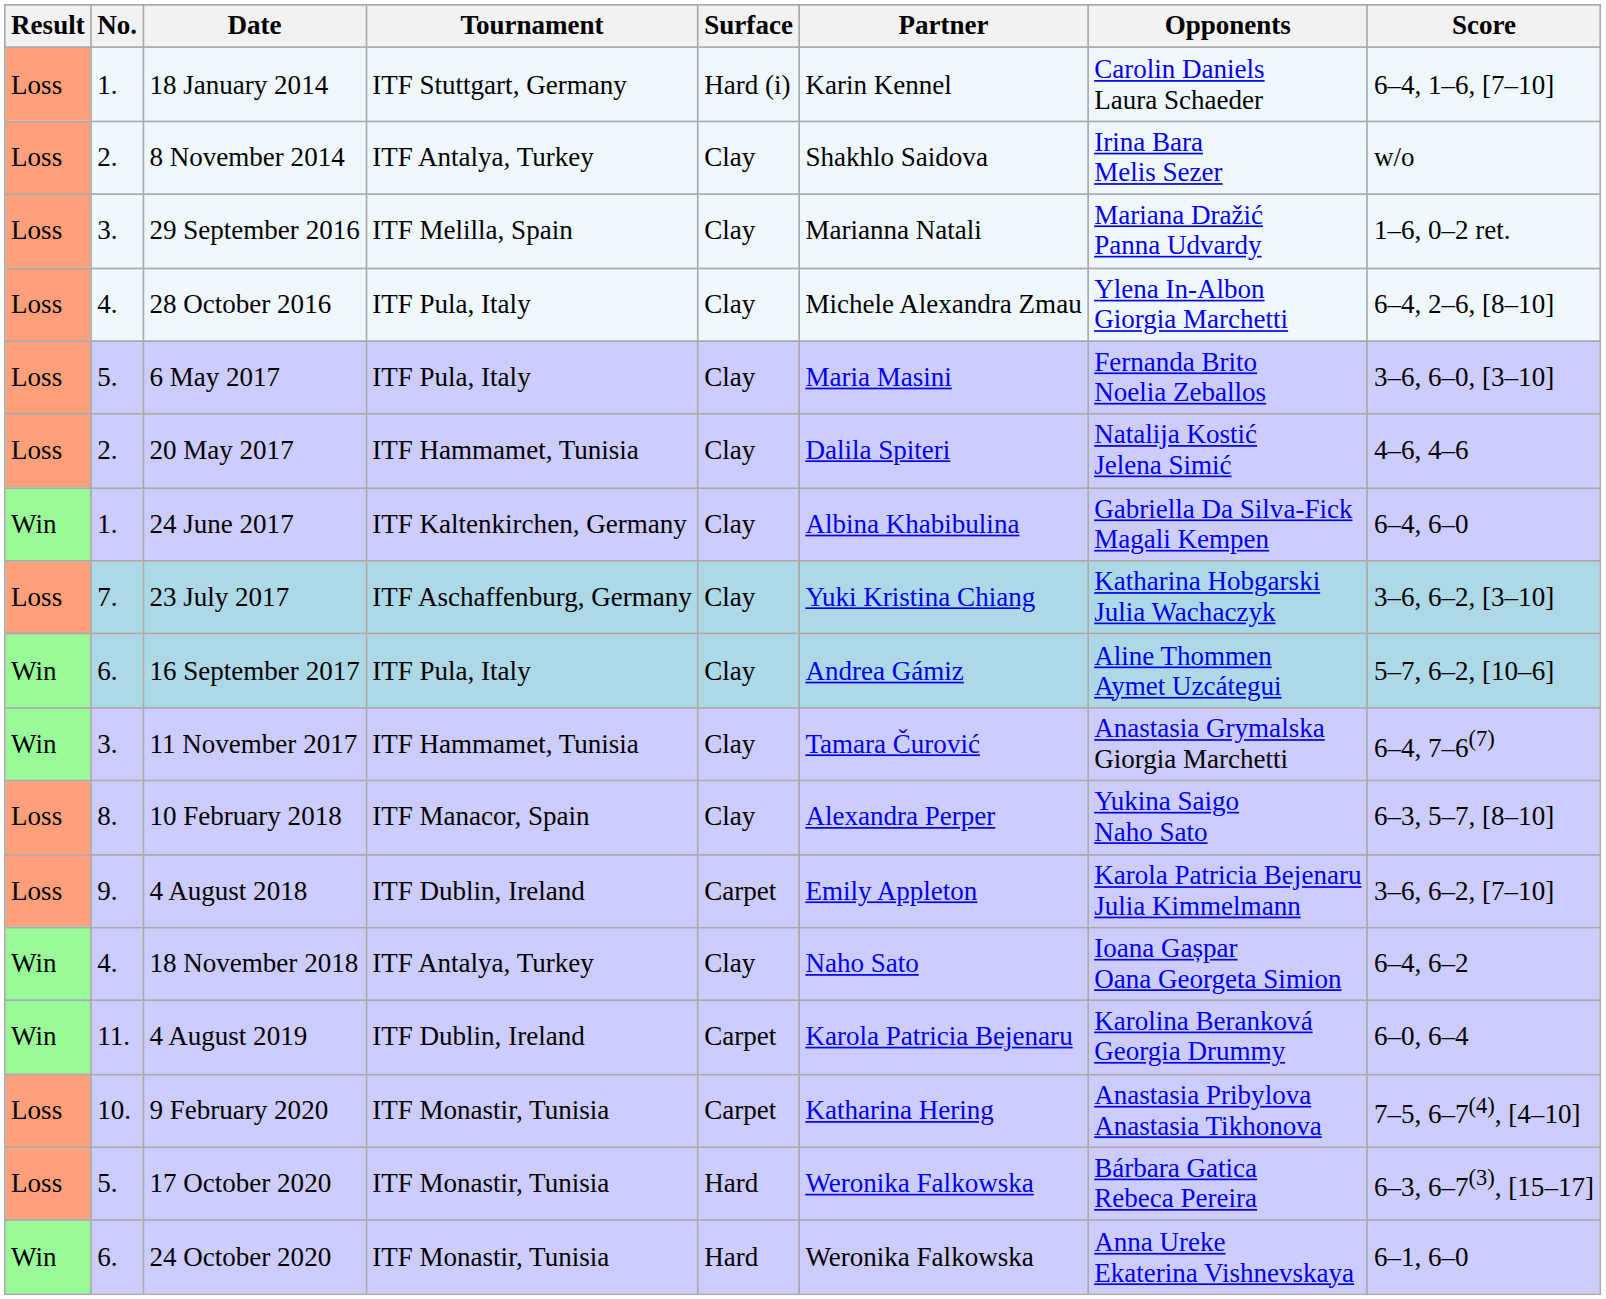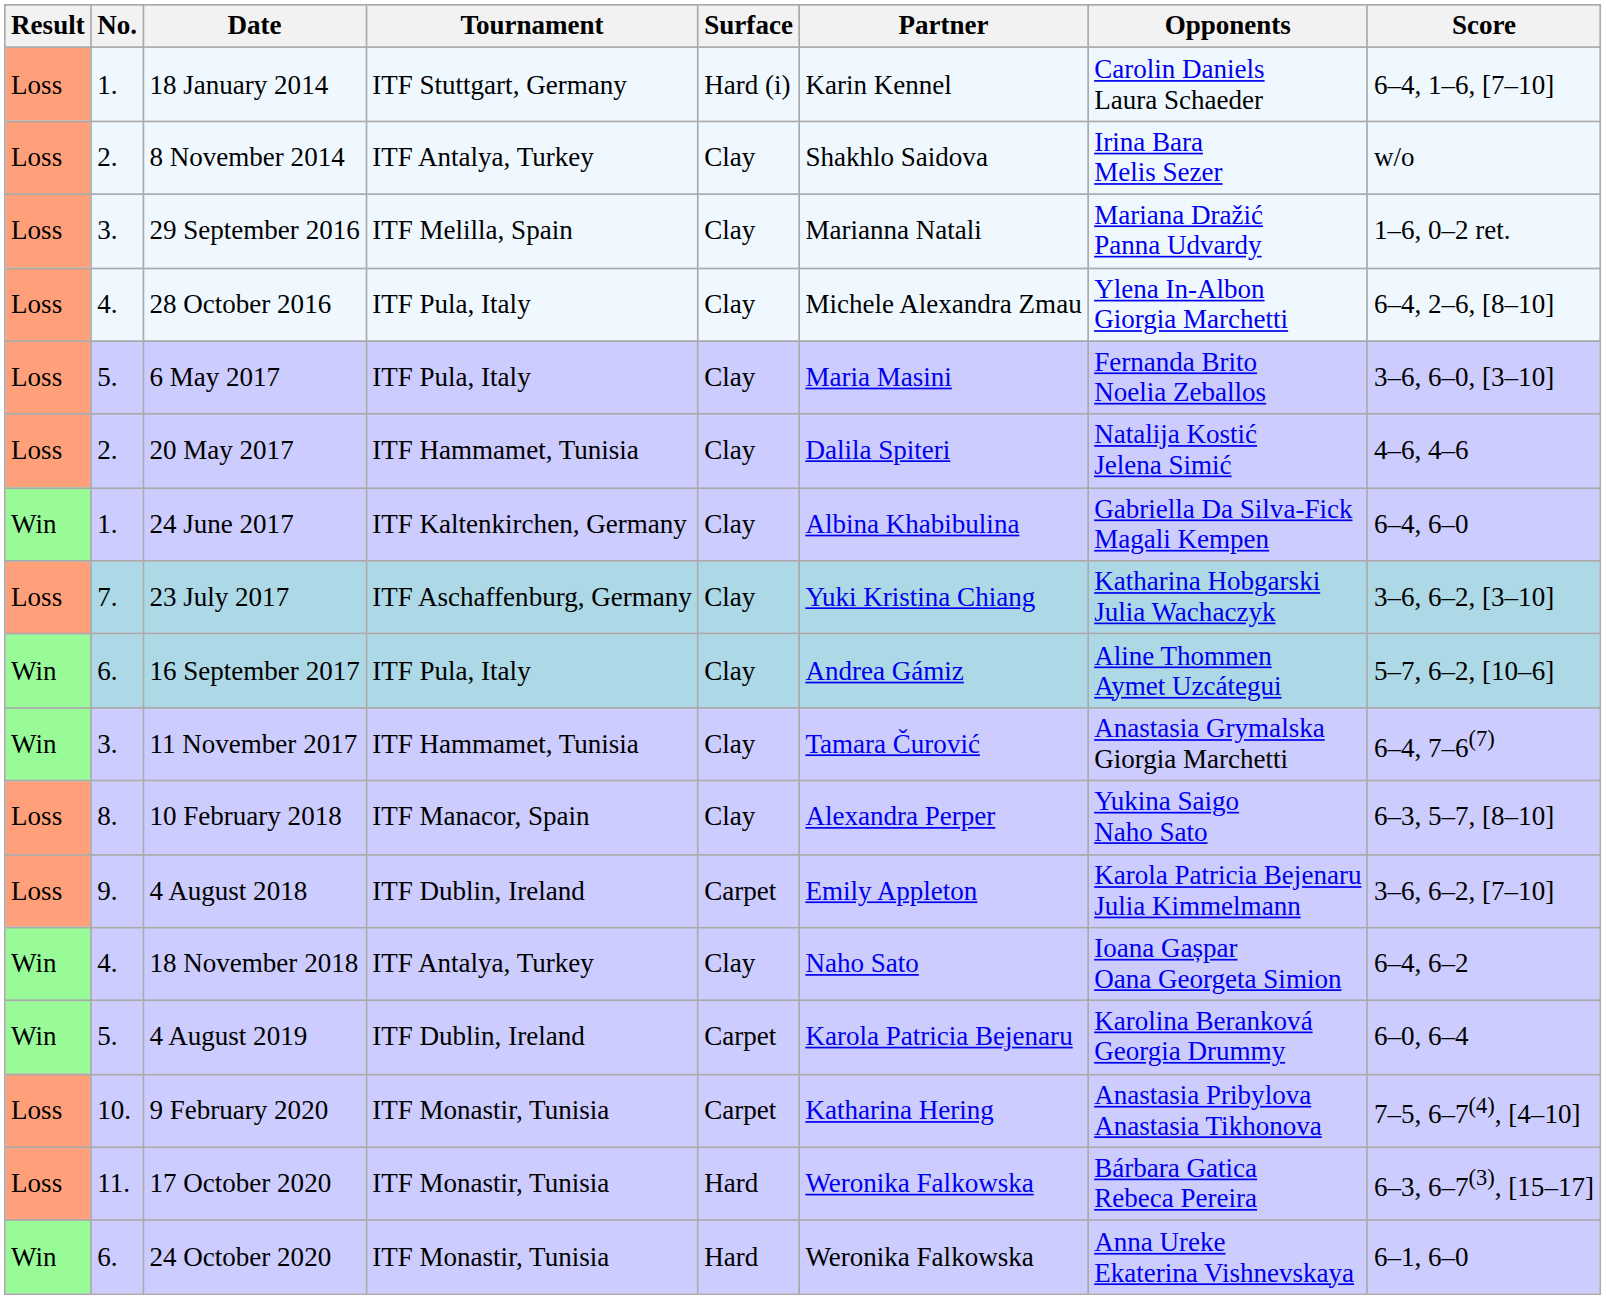 <table class="wikitable">
 <tr>
 <th>Result</th>
 <th>No.</th>
 <th>Date</th>
 <th>Tournament</th>
 <th>Surface</th>
 <th>Partner</th>
 <th>Opponents</th>
 <th>Score</th>
 </tr>
 <tr style="background:#f0f8ff;">
 <td bgcolor="FFA07A">Loss</td>
 <td>1.</td>
 <td>18 January 2014</td>
 <td>ITF Stuttgart, Germany</td>
 <td>Hard (i)</td>
 <td> Karin Kennel</td>
 <td> <a href='#'>Carolin Daniels</a> <br>  Laura Schaeder</td>
 <td>6–4, 1–6, [7–10]</td>
 </tr>
 <tr style="background:#f0f8ff;">
 <td bgcolor="FFA07A">Loss</td>
 <td>2.</td>
 <td>8 November 2014</td>
 <td>ITF Antalya, Turkey</td>
 <td>Clay</td>
 <td> Shakhlo Saidova</td>
 <td> <a href='#'>Irina Bara</a> <br>  <a href='#'>Melis Sezer</a></td>
 <td>w/o</td>
 </tr>
 <tr style="background:#f0f8ff;">
 <td bgcolor="FFA07A">Loss</td>
 <td>3.</td>
 <td>29 September 2016</td>
 <td>ITF Melilla, Spain</td>
 <td>Clay</td>
 <td> Marianna Natali</td>
 <td> <a href='#'>Mariana Dražić</a> <br>  <a href='#'>Panna Udvardy</a></td>
 <td>1–6, 0–2 ret.</td>
 </tr>
 <tr style="background:#f0f8ff;">
 <td bgcolor="FFA07A">Loss</td>
 <td>4.</td>
 <td>28 October 2016</td>
 <td>ITF Pula, Italy</td>
 <td>Clay</td>
 <td> Michele Alexandra Zmau</td>
 <td> <a href='#'>Ylena In-Albon</a> <br>  <a href='#'>Giorgia Marchetti</a></td>
 <td>6–4, 2–6, [8–10]</td>
 </tr>
 <tr style="background:#ccccff;">
 <td bgcolor="FFA07A">Loss</td>
 <td>5.</td>
 <td>6 May 2017</td>
 <td>ITF Pula, Italy</td>
 <td>Clay</td>
 <td> <a href='#'>Maria Masini</a></td>
 <td> <a href='#'>Fernanda Brito</a> <br>  <a href='#'>Noelia Zeballos</a></td>
 <td>3–6, 6–0, [3–10]</td>
 </tr>
 <tr style="background:#ccccff;">
 <td bgcolor="FFA07A">Loss</td>
 <td>2.</td>
 <td>20 May 2017</td>
 <td>ITF Hammamet, Tunisia</td>
 <td>Clay</td>
 <td> <a href='#'>Dalila Spiteri</a></td>
 <td> <a href='#'>Natalija Kostić</a> <br>  <a href='#'>Jelena Simić</a></td>
 <td>4–6, 4–6</td>
 </tr>
 <tr style="background:#ccccff;">
 <td bgcolor="98FB98">Win</td>
 <td>1.</td>
 <td>24 June 2017</td>
 <td>ITF Kaltenkirchen, Germany</td>
 <td>Clay</td>
 <td> <a href='#'>Albina Khabibulina</a></td>
 <td> <a href='#'>Gabriella Da Silva-Fick</a> <br>  <a href='#'>Magali Kempen</a></td>
 <td>6–4, 6–0</td>
 </tr>
 <tr style="background:lightblue;">
 <td bgcolor="FFA07A">Loss</td>
 <td>7.</td>
 <td>23 July 2017</td>
 <td>ITF Aschaffenburg, Germany</td>
 <td>Clay</td>
 <td> <a href='#'>Yuki Kristina Chiang</a></td>
 <td> <a href='#'>Katharina Hobgarski</a> <br>  <a href='#'>Julia Wachaczyk</a></td>
 <td>3–6, 6–2, [3–10]</td>
 </tr>
 <tr style="background:lightblue;">
 <td bgcolor="98FB98">Win</td>
 <td>6.</td>
 <td>16 September 2017</td>
 <td>ITF Pula, Italy</td>
 <td>Clay</td>
 <td> <a href='#'>Andrea Gámiz</a></td>
 <td> <a href='#'>Aline Thommen</a> <br>  <a href='#'>Aymet Uzcátegui</a></td>
 <td>5–7, 6–2, [10–6]</td>
 </tr>
 <tr style="background:#ccccff;">
 <td bgcolor="98FB98">Win</td>
 <td>3.</td>
 <td>11 November 2017</td>
 <td>ITF Hammamet, Tunisia</td>
 <td>Clay</td>
 <td> <a href='#'>Tamara Čurović</a></td>
 <td> <a href='#'>Anastasia Grymalska</a> <br>  Giorgia Marchetti</td>
 <td>6–4, 7–6<sup>(7)</sup></td>
 </tr>
 <tr style="background:#ccccff;">
 <td bgcolor="FFA07A">Loss</td>
 <td>8.</td>
 <td>10 February 2018</td>
 <td>ITF Manacor, Spain</td>
 <td>Clay</td>
 <td> <a href='#'>Alexandra Perper</a></td>
 <td> <a href='#'>Yukina Saigo</a> <br>  <a href='#'>Naho Sato</a></td>
 <td>6–3, 5–7, [8–10]</td>
 </tr>
 <tr style="background:#ccccff;">
 <td bgcolor="FFA07A">Loss</td>
 <td>9.</td>
 <td>4 August 2018</td>
 <td>ITF Dublin, Ireland</td>
 <td>Carpet</td>
 <td> <a href='#'>Emily Appleton</a></td>
 <td> <a href='#'>Karola Patricia Bejenaru</a> <br>  <a href='#'>Julia Kimmelmann</a></td>
 <td>3–6, 6–2, [7–10]</td>
 </tr>
 <tr style="background:#ccccff;">
 <td bgcolor="98FB98">Win</td>
 <td>4.</td>
 <td>18 November 2018</td>
 <td>ITF Antalya, Turkey</td>
 <td>Clay</td>
 <td> <a href='#'>Naho Sato</a></td>
 <td> <a href='#'>Ioana Gașpar</a> <br>  <a href='#'>Oana Georgeta Simion</a></td>
 <td>6–4, 6–2</td>
 </tr>
 <tr style="background:#ccccff;">
 <td bgcolor="98FB98">Win</td>
-<td>11.</td>
+<td>5.</td>
 <td>4 August 2019</td>
 <td>ITF Dublin, Ireland</td>
 <td>Carpet</td>
 <td> <a href='#'>Karola Patricia Bejenaru</a></td>
 <td> <a href='#'>Karolina Beranková</a> <br>  <a href='#'>Georgia Drummy</a></td>
 <td>6–0, 6–4</td>
 </tr>
 <tr style="background:#ccccff;">
 <td bgcolor="FFA07A">Loss</td>
 <td>10.</td>
 <td>9 February 2020</td>
 <td>ITF Monastir, Tunisia</td>
 <td>Carpet</td>
 <td> <a href='#'>Katharina Hering</a></td>
 <td> <a href='#'>Anastasia Pribylova</a> <br>  <a href='#'>Anastasia Tikhonova</a></td>
 <td>7–5, 6–7<sup>(4)</sup>, [4–10]</td>
 </tr>
 <tr style="background:#ccccff;">
 <td bgcolor="FFA07A">Loss</td>
-<td>5.</td>
+<td>11.</td>
 <td>17 October 2020</td>
 <td>ITF Monastir, Tunisia</td>
 <td>Hard</td>
 <td> <a href='#'>Weronika Falkowska</a></td>
 <td> <a href='#'>Bárbara Gatica</a> <br>  <a href='#'>Rebeca Pereira</a></td>
 <td>6–3, 6–7<sup>(3)</sup>, [15–17]</td>
 </tr>
 <tr style="background:#ccccff;">
 <td bgcolor="98FB98">Win</td>
 <td>6.</td>
 <td>24 October 2020</td>
 <td>ITF Monastir, Tunisia</td>
 <td>Hard</td>
 <td> Weronika Falkowska</td>
 <td> <a href='#'>Anna Ureke</a> <br>  <a href='#'>Ekaterina Vishnevskaya</a></td>
 <td>6–1, 6–0</td>
 </tr>
 </table>
